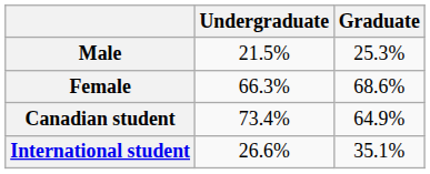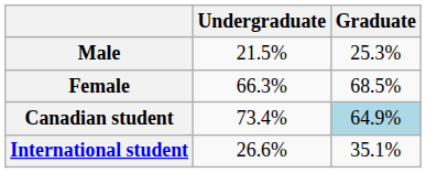 <table style="text-align:center; float:right; font-size:85%; margin-left:2em; margin:10px" class="wikitable">
 <tr>
 <th></th>
 <th>Undergraduate</th>
 <th>Graduate</th>
 </tr>
 <tr>
 <th>Male</th>
 <td>21.5%</td>
 <td>25.3%</td>
 </tr>
 <tr>
 <th>Female</th>
 <td>66.3%</td>
-<td>68.6%</td>
+<td>68.5%</td>
 </tr>
 <tr>
 <th>Canadian student</th>
 <td>73.4%</td>
-<td>64.9%</td>
+<td style="background: lightblue;">64.9%</td>
 </tr>
 <tr>
 <th><a href='#'>International student</a></th>
 <td>26.6%</td>
 <td>35.1%</td>
 </tr>
 </table>
